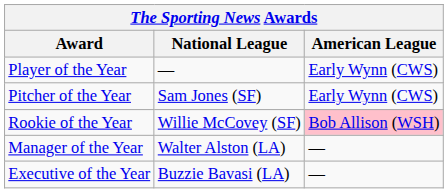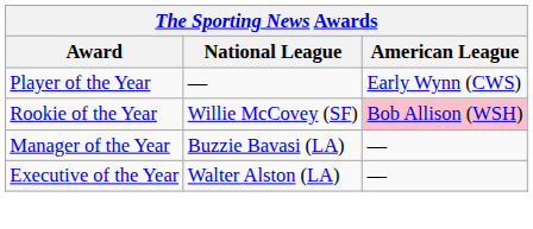 <table class="wikitable">
 <tr>
 <th colspan="3"><em><a href='#'>The Sporting News</a></em> <a href='#'>Awards</a></th>
 </tr>
 <tr>
 <th>Award</th>
 <th>National League</th>
 <th>American League</th>
 </tr>
 <tr>
 <td><a href='#'>Player of the Year</a></td>
 <td>—</td>
 <td><a href='#'>Early Wynn</a> (<a href='#'>CWS</a>)</td>
 </tr>
 <tr>
-<td><a href='#'>Pitcher of the Year</a></td>
-<td><a href='#'>Sam Jones</a> (<a href='#'>SF</a>)</td>
-<td><a href='#'>Early Wynn</a> (<a href='#'>CWS</a>)</td>
-</tr>
-<tr>
 <td><a href='#'>Rookie of the Year</a></td>
 <td><a href='#'>Willie McCovey</a> (<a href='#'>SF</a>)</td>
 <td style="background: pink;"><a href='#'>Bob Allison</a> (<a href='#'>WSH</a>)</td>
 </tr>
 <tr>
 <td><a href='#'>Manager of the Year</a></td>
-<td><a href='#'>Walter Alston</a> (<a href='#'>LA</a>)</td>
+<td><a href='#'>Buzzie Bavasi</a> (<a href='#'>LA</a>)</td>
 <td>—</td>
 </tr>
 <tr>
 <td><a href='#'>Executive of the Year</a></td>
-<td><a href='#'>Buzzie Bavasi</a> (<a href='#'>LA</a>)</td>
+<td><a href='#'>Walter Alston</a> (<a href='#'>LA</a>)</td>
 <td>—</td>
 </tr>
 </table>
